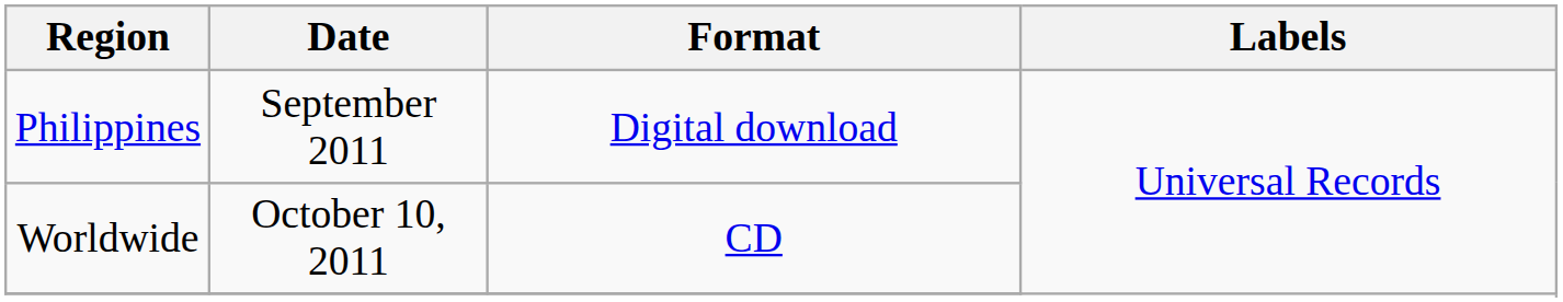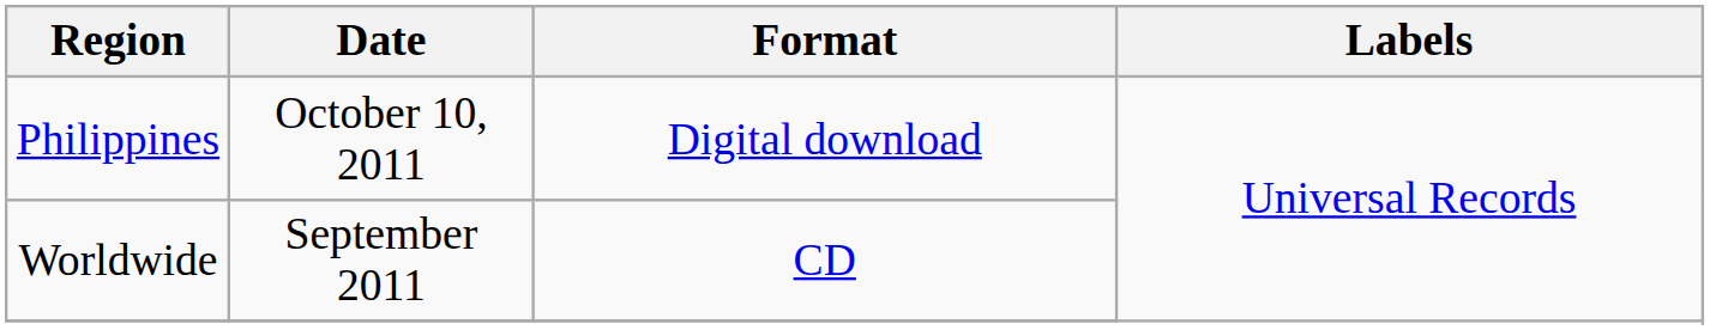 <table class="wikitable">
 <tr>
 <th style="width:70px;">Region</th>
 <th style="width:100px;">Date</th>
 <th style="width:200px;">Format</th>
 <th style="width:200px;">Labels</th>
 </tr>
 <tr>
 <td style="text-align:center;"><a href='#'>Philippines</a></td>
-<td style="text-align:center;">September 2011</td>
+<td style="text-align:center;">October 10, 2011</td>
 <td style="text-align:center;"><a href='#'>Digital download</a></td>
 <td style="text-align:center;" rowspan="3"><a href='#'>Universal Records</a></td>
 </tr>
 <tr>
 <td style="text-align:center;">Worldwide</td>
-<td style="text-align:center;">October 10, 2011</td>
+<td style="text-align:center;">September 2011</td>
 <td style="text-align:center;"><a href='#'>CD</a></td>
 </tr>
 <tr>
 </tr>
 </table>
